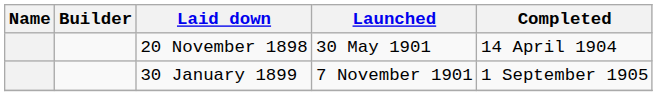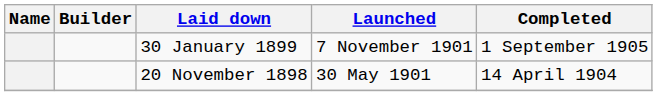 <table class="wikitable plainrowheaders">
 <tr>
 <th scope="col">Name</th>
 <th scope="col">Builder</th>
 <th scope="col"><a href='#'>Laid down</a></th>
 <th scope="col"><a href='#'>Launched</a></th>
 <th scope="col">Completed</th>
 </tr>
 <tr>
 <th scope="row"></th>
 <td></td>
+<td>30 January 1899</td>
+<td>7 November 1901</td>
+<td>1 September 1905</td>
+</tr>
+<tr>
+<th scope="row"></th>
+<td></td>
 <td>20 November 1898</td>
 <td>30 May 1901</td>
 <td>14 April 1904</td>
 </tr>
 <tr>
-<th scope="row"></th>
-<td></td>
-<td>30 January 1899</td>
-<td>7 November 1901</td>
-<td>1 September 1905</td>
-</tr>
-<tr>
 </tr>
 </table>
